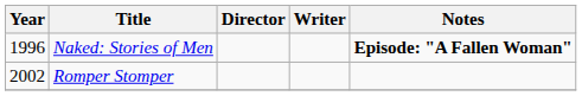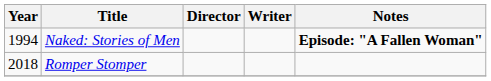 <table class="wikitable">
 <tr>
 <th>Year</th>
 <th>Title</th>
 <th>Director</th>
 <th>Writer</th>
 <th>Notes</th>
 </tr>
 <tr>
-<td>1996</td>
+<td>1994</td>
 <td><em><a href='#'>Naked: Stories of Men</a></em></td>
 <td></td>
 <td></td>
 <td><strong>Episode: "A Fallen Woman"</strong></td>
 </tr>
 <tr>
-<td>2002</td>
+<td>2018</td>
 <td><em><a href='#'>Romper Stomper</a></em></td>
 <td></td>
 <td></td>
 <td></td>
 </tr>
 <tr>
 </tr>
 </table>
